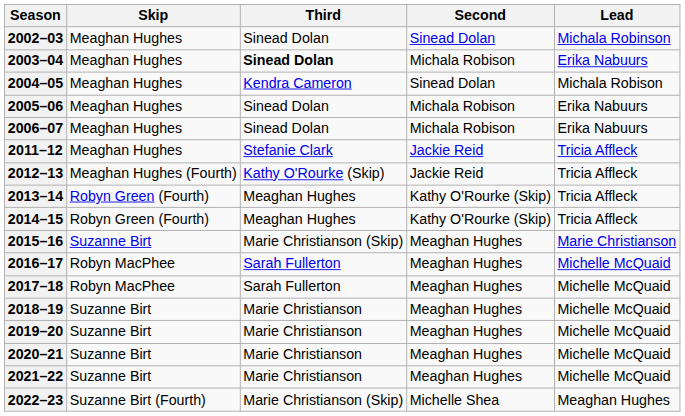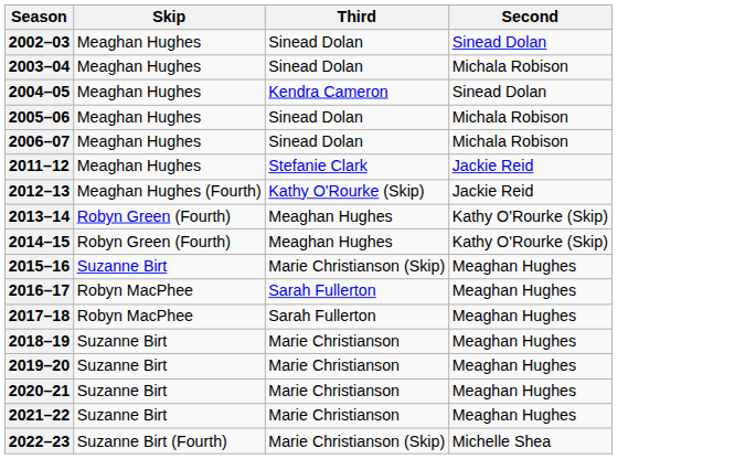 <table class="wikitable">
 <tr>
 <th scope="col">Season</th>
 <th scope="col">Skip</th>
 <th scope="col">Third</th>
 <th scope="col">Second</th>
-<th scope="col">Lead</th>
 </tr>
 <tr>
 <th scope="row">2002–03</th>
 <td>Meaghan Hughes</td>
 <td>Sinead Dolan</td>
 <td><a href='#'>Sinead Dolan</a></td>
-<td><a href='#'>Michala Robinson</a></td>
 </tr>
 <tr>
 <th scope="row">2003–04</th>
 <td>Meaghan Hughes</td>
-<td><strong>Sinead Dolan</strong></td>
+<td>Sinead Dolan</td>
 <td>Michala Robison</td>
-<td><a href='#'>Erika Nabuurs</a></td>
 </tr>
 <tr>
 <th scope="row">2004–05</th>
 <td>Meaghan Hughes</td>
 <td><a href='#'>Kendra Cameron</a></td>
 <td>Sinead Dolan</td>
-<td>Michala Robison</td>
 </tr>
 <tr>
 <th scope="row">2005–06</th>
 <td>Meaghan Hughes</td>
 <td>Sinead Dolan</td>
 <td>Michala Robison</td>
-<td>Erika Nabuurs</td>
 </tr>
 <tr>
 <th scope="row">2006–07</th>
 <td>Meaghan Hughes</td>
 <td>Sinead Dolan</td>
 <td>Michala Robison</td>
-<td>Erika Nabuurs</td>
 </tr>
 <tr>
 <th scope="row">2011–12</th>
 <td>Meaghan Hughes</td>
 <td><a href='#'>Stefanie Clark</a></td>
 <td><a href='#'>Jackie Reid</a></td>
-<td><a href='#'>Tricia Affleck</a></td>
 </tr>
 <tr>
 <th scope="row">2012–13</th>
 <td>Meaghan Hughes (Fourth)</td>
 <td><a href='#'>Kathy O'Rourke</a> (Skip)</td>
 <td>Jackie Reid</td>
-<td>Tricia Affleck</td>
 </tr>
 <tr>
 <th scope="row">2013–14</th>
 <td><a href='#'>Robyn Green</a> (Fourth)</td>
 <td>Meaghan Hughes</td>
 <td>Kathy O'Rourke (Skip)</td>
-<td>Tricia Affleck</td>
 </tr>
 <tr>
 <th scope="row">2014–15</th>
 <td>Robyn Green (Fourth)</td>
 <td>Meaghan Hughes</td>
 <td>Kathy O'Rourke (Skip)</td>
-<td>Tricia Affleck</td>
 </tr>
 <tr>
 <th scope="row">2015–16</th>
 <td><a href='#'>Suzanne Birt</a></td>
 <td>Marie Christianson (Skip)</td>
 <td>Meaghan Hughes</td>
-<td><a href='#'>Marie Christianson</a></td>
 </tr>
 <tr>
 <th scope="row">2016–17</th>
 <td>Robyn MacPhee</td>
 <td><a href='#'>Sarah Fullerton</a></td>
 <td>Meaghan Hughes</td>
-<td><a href='#'>Michelle McQuaid</a></td>
 </tr>
 <tr>
 <th scope="row">2017–18</th>
 <td>Robyn MacPhee</td>
 <td>Sarah Fullerton</td>
 <td>Meaghan Hughes</td>
-<td>Michelle McQuaid</td>
 </tr>
 <tr>
 <th scope="row">2018–19</th>
 <td>Suzanne Birt</td>
 <td>Marie Christianson</td>
 <td>Meaghan Hughes</td>
-<td>Michelle McQuaid</td>
 </tr>
 <tr>
 <th scope="row">2019–20</th>
 <td>Suzanne Birt</td>
 <td>Marie Christianson</td>
 <td>Meaghan Hughes</td>
-<td>Michelle McQuaid</td>
 </tr>
 <tr>
 <th scope="row">2020–21</th>
 <td>Suzanne Birt</td>
 <td>Marie Christianson</td>
 <td>Meaghan Hughes</td>
-<td>Michelle McQuaid</td>
 </tr>
 <tr>
 <th scope="row">2021–22</th>
 <td>Suzanne Birt</td>
 <td>Marie Christianson</td>
 <td>Meaghan Hughes</td>
-<td>Michelle McQuaid</td>
 </tr>
 <tr>
 <th scope="row">2022–23</th>
 <td>Suzanne Birt (Fourth)</td>
 <td>Marie Christianson (Skip)</td>
 <td>Michelle Shea</td>
-<td>Meaghan Hughes</td>
 </tr>
 </table>
